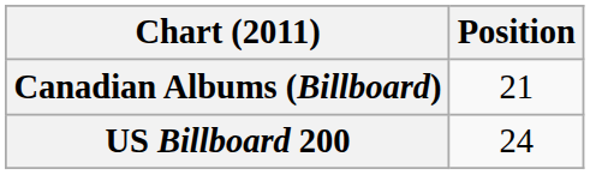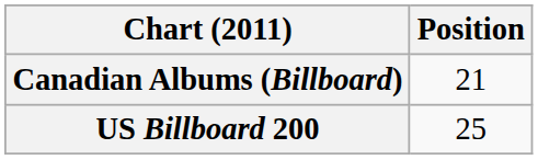 <table class="wikitable sortable plainrowheaders" style="text-align:center">
 <tr>
 <th scope="col">Chart (2011)</th>
 <th scope="col">Position</th>
 </tr>
 <tr>
 <th scope="row">Canadian Albums (<em>Billboard</em>)</th>
 <td>21</td>
 </tr>
 <tr>
 <th scope="row">US <em>Billboard</em> 200</th>
-<td>24</td>
+<td>25</td>
 </tr>
 </table>
